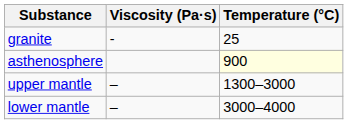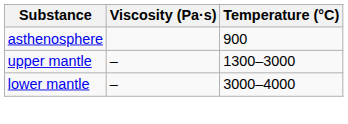 <table class="wikitable sortable">
 <tr style="background:#efefef;">
 <th>Substance</th>
 <th data-sort-type="number">Viscosity (Pa·s)</th>
 <th data-sort-type="number">Temperature (°C)</th>
 </tr>
 <tr>
-<td><a href='#'>granite</a></td>
-<td data-sort-value="7000"> - </td>
-<td>25</td>
-</tr>
-<tr>
 <td><a href='#'>asthenosphere</a></td>
 <td data-sort-value="7000"></td>
-<td style="background: lightyellow;">900</td>
+<td>900</td>
 </tr>
 <tr>
 <td><a href='#'>upper mantle</a></td>
 <td data-sort-value="70000"> – </td>
 <td>1300–3000</td>
 </tr>
 <tr>
 <td><a href='#'>lower mantle</a></td>
 <td data-sort-value="100000"> – </td>
 <td>3000–4000</td>
 </tr>
 </table>
